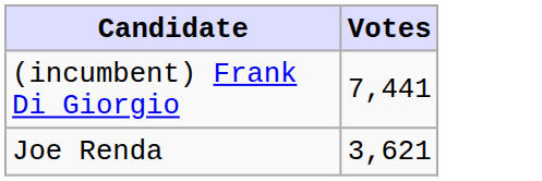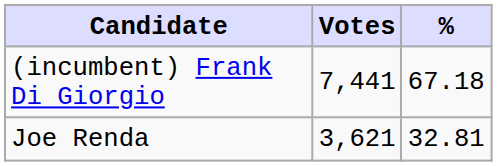 <table class="wikitable">
 <tr>
 <th style="background:#ddf; width:150px;">Candidate</th>
 <th style="background:#ddf;">Votes</th>
+<th style="background:#ddf;">%</th>
 </tr>
 <tr>
 <td>(incumbent) <a href='#'>Frank Di Giorgio</a></td>
 <td>7,441</td>
+<td>67.18</td>
 </tr>
 <tr>
 <td>Joe Renda</td>
 <td>3,621</td>
+<td>32.81</td>
 </tr>
 </table>
